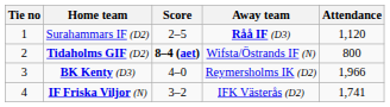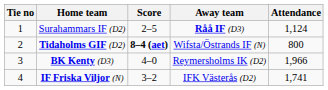 <table class="wikitable" style="text-align:center">
 <tr>
 <th style= width="40px">Tie no</th>
 <th style= width="150px">Home team</th>
 <th style= width="60px">Score</th>
 <th style= width="150px">Away team</th>
 <th style= width="30px">Attendance</th>
 </tr>
 <tr>
 <td>1</td>
 <td><a href='#'>Surahammars IF</a> <em><small>(D2)</small></em></td>
 <td>2–5</td>
 <td><strong><a href='#'>Råå IF</a></strong> <em><small>(D3)</small></em></td>
-<td>1,120</td>
+<td>1,124</td>
 </tr>
 <tr>
 <td>2</td>
 <td><strong><a href='#'>Tidaholms GIF</a></strong> <em><small>(D2)</small></em></td>
 <td><strong>8–4  (<a href='#'>aet</a>)</strong></td>
 <td><a href='#'>Wifsta/Östrands IF</a> <em><small>(N)</small></em></td>
 <td>800</td>
 </tr>
 <tr>
 <td>3</td>
 <td><strong><a href='#'>BK Kenty</a></strong> <em><small>(D3)</small></em></td>
 <td>4–0</td>
 <td><a href='#'>Reymersholms IK</a> <em><small>(D2)</small></em></td>
 <td>1,966</td>
 </tr>
 <tr>
 <td>4</td>
 <td><strong><a href='#'>IF Friska Viljor</a></strong> <em><small>(N)</small></em></td>
 <td>3–2</td>
 <td><a href='#'>IFK Västerås</a> <em><small>(D2)</small></em></td>
 <td>1,741</td>
 </tr>
 </table>
